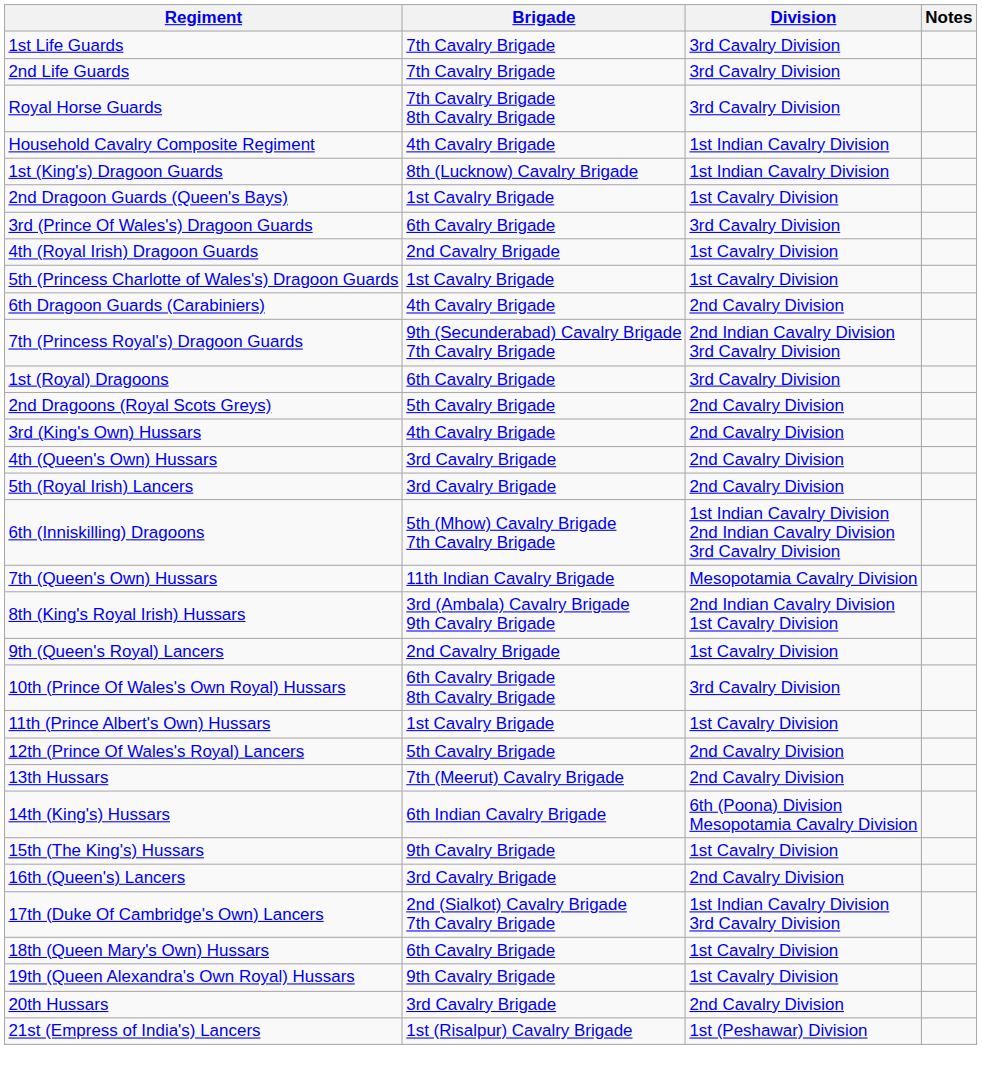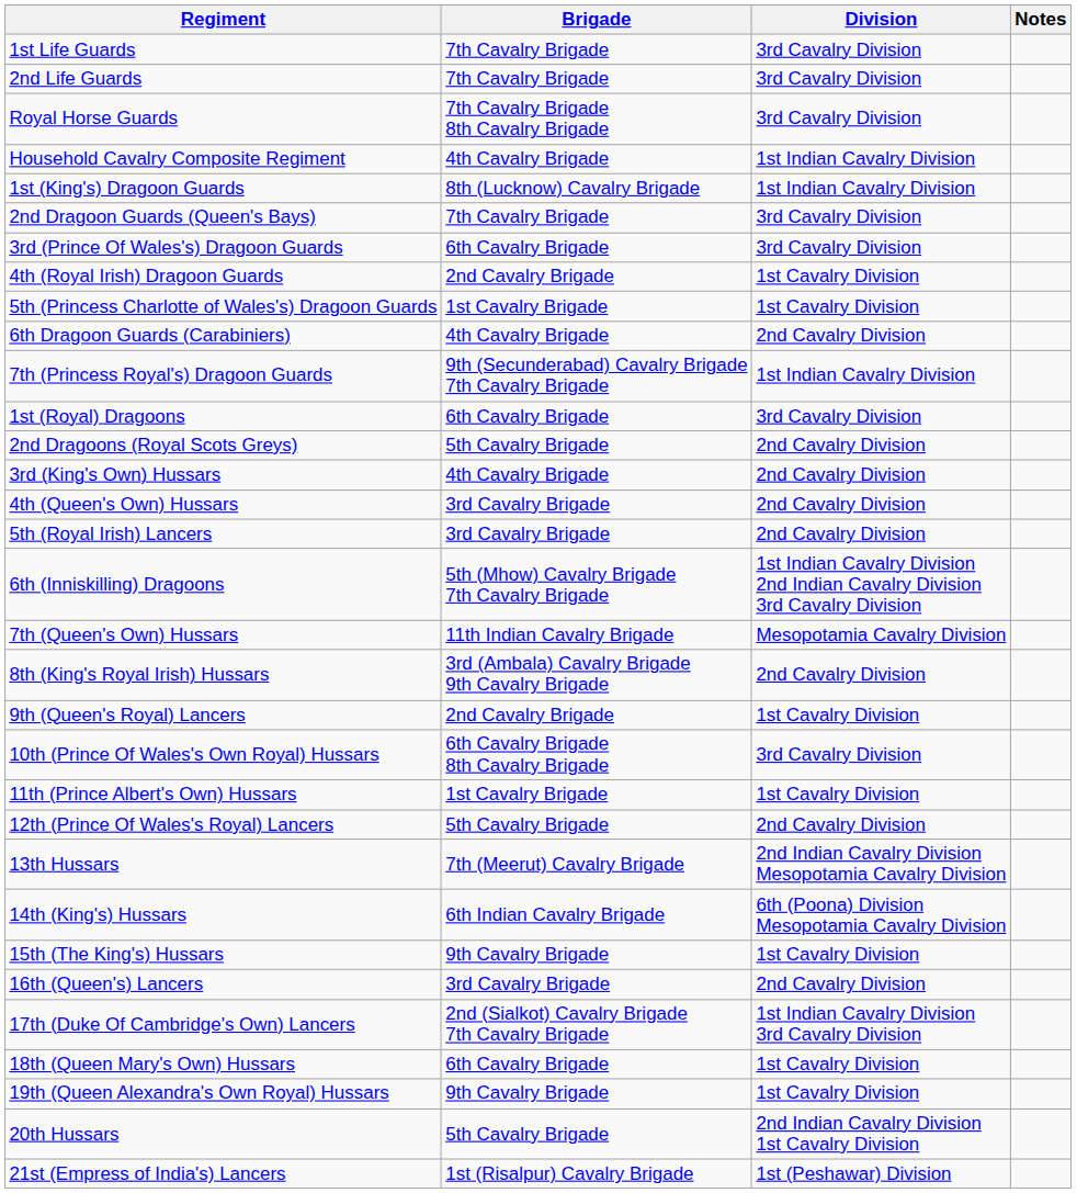 <table class="wikitable sortable">
 <tr>
 <th><a href='#'>Regiment</a></th>
 <th><a href='#'>Brigade</a></th>
 <th><a href='#'>Division</a></th>
 <th>Notes</th>
 </tr>
 <tr>
 <td><a href='#'>1st Life Guards</a></td>
 <td><a href='#'>7th Cavalry Brigade</a></td>
 <td><a href='#'>3rd Cavalry Division</a></td>
 <td> </td>
 </tr>
 <tr>
 <td><a href='#'>2nd Life Guards</a></td>
 <td><a href='#'>7th Cavalry Brigade</a></td>
 <td><a href='#'>3rd Cavalry Division</a></td>
 <td> </td>
 </tr>
 <tr>
 <td><a href='#'>Royal Horse Guards</a></td>
 <td><a href='#'>7th Cavalry Brigade</a><br><a href='#'>8th Cavalry Brigade</a></td>
 <td><a href='#'>3rd Cavalry Division</a></td>
 <td> </td>
 </tr>
 <tr>
 <td><a href='#'>Household Cavalry Composite Regiment</a></td>
 <td><a href='#'>4th Cavalry Brigade</a></td>
 <td><a href='#'>1st Indian Cavalry Division</a></td>
 <td> </td>
 </tr>
 <tr>
 <td><a href='#'>1st (King's) Dragoon Guards</a></td>
 <td><a href='#'>8th (Lucknow) Cavalry Brigade</a></td>
 <td><a href='#'>1st Indian Cavalry Division</a></td>
 <td> </td>
 </tr>
 <tr>
 <td><a href='#'>2nd Dragoon Guards (Queen's Bays)</a></td>
-<td><a href='#'>1st Cavalry Brigade</a></td>
-<td><a href='#'>1st Cavalry Division</a></td>
+<td><a href='#'>7th Cavalry Brigade</a></td>
+<td><a href='#'>3rd Cavalry Division</a></td>
 <td></td>
 </tr>
 <tr>
 <td><a href='#'>3rd (Prince Of Wales's) Dragoon Guards</a></td>
 <td><a href='#'>6th Cavalry Brigade</a></td>
 <td><a href='#'>3rd Cavalry Division</a></td>
 <td></td>
 </tr>
 <tr>
 <td><a href='#'>4th (Royal Irish) Dragoon Guards</a></td>
 <td><a href='#'>2nd Cavalry Brigade</a></td>
 <td><a href='#'>1st Cavalry Division</a></td>
 <td></td>
 </tr>
 <tr>
 <td><a href='#'>5th (Princess Charlotte of Wales's) Dragoon Guards</a></td>
 <td><a href='#'>1st Cavalry Brigade</a></td>
 <td><a href='#'>1st Cavalry Division</a></td>
 <td></td>
 </tr>
 <tr>
 <td><a href='#'>6th Dragoon Guards (Carabiniers)</a></td>
 <td><a href='#'>4th Cavalry Brigade</a></td>
 <td><a href='#'>2nd Cavalry Division</a></td>
 <td></td>
 </tr>
 <tr>
 <td><a href='#'>7th (Princess Royal's) Dragoon Guards</a></td>
 <td><a href='#'>9th (Secunderabad) Cavalry Brigade</a><br><a href='#'>7th Cavalry Brigade</a></td>
-<td><a href='#'>2nd Indian Cavalry Division</a><br><a href='#'>3rd Cavalry Division</a></td>
+<td><a href='#'>1st Indian Cavalry Division</a></td>
 <td></td>
 </tr>
 <tr>
 <td><a href='#'>1st (Royal) Dragoons</a></td>
 <td><a href='#'>6th Cavalry Brigade</a></td>
 <td><a href='#'>3rd Cavalry Division</a></td>
 <td></td>
 </tr>
 <tr>
 <td><a href='#'>2nd Dragoons (Royal Scots Greys)</a></td>
 <td><a href='#'>5th Cavalry Brigade</a></td>
 <td><a href='#'>2nd Cavalry Division</a></td>
 <td></td>
 </tr>
 <tr>
 <td><a href='#'>3rd (King's Own) Hussars</a></td>
 <td><a href='#'>4th Cavalry Brigade</a></td>
 <td><a href='#'>2nd Cavalry Division</a></td>
 <td></td>
 </tr>
 <tr>
 <td><a href='#'>4th (Queen's Own) Hussars</a></td>
 <td><a href='#'>3rd Cavalry Brigade</a></td>
 <td><a href='#'>2nd Cavalry Division</a></td>
 <td></td>
 </tr>
 <tr>
 <td><a href='#'>5th (Royal Irish) Lancers</a></td>
 <td><a href='#'>3rd Cavalry Brigade</a></td>
 <td><a href='#'>2nd Cavalry Division</a></td>
 <td></td>
 </tr>
 <tr>
 <td><a href='#'>6th (Inniskilling) Dragoons</a></td>
 <td><a href='#'>5th (Mhow) Cavalry Brigade</a><br><a href='#'>7th Cavalry Brigade</a></td>
 <td><a href='#'>1st Indian Cavalry Division</a><br><a href='#'>2nd Indian Cavalry Division</a><br><a href='#'>3rd Cavalry Division</a></td>
 <td></td>
 </tr>
 <tr>
 <td><a href='#'>7th (Queen's Own) Hussars</a></td>
 <td><a href='#'>11th Indian Cavalry Brigade</a></td>
 <td><a href='#'>Mesopotamia Cavalry Division</a></td>
 <td></td>
 </tr>
 <tr>
 <td><a href='#'>8th (King's Royal Irish) Hussars</a></td>
 <td><a href='#'>3rd (Ambala) Cavalry Brigade</a><br><a href='#'>9th Cavalry Brigade</a></td>
-<td><a href='#'>2nd Indian Cavalry Division</a><br><a href='#'>1st Cavalry Division</a></td>
+<td><a href='#'>2nd Cavalry Division</a></td>
 <td></td>
 </tr>
 <tr>
 <td><a href='#'>9th (Queen's Royal) Lancers</a></td>
 <td><a href='#'>2nd Cavalry Brigade</a></td>
 <td><a href='#'>1st Cavalry Division</a></td>
 <td></td>
 </tr>
 <tr>
 <td><a href='#'>10th (Prince Of Wales's Own Royal) Hussars</a></td>
 <td><a href='#'>6th Cavalry Brigade</a><br><a href='#'>8th Cavalry Brigade</a></td>
 <td><a href='#'>3rd Cavalry Division</a></td>
 <td></td>
 </tr>
 <tr>
 <td><a href='#'>11th (Prince Albert's Own) Hussars</a></td>
 <td><a href='#'>1st Cavalry Brigade</a></td>
 <td><a href='#'>1st Cavalry Division</a></td>
 <td></td>
 </tr>
 <tr>
 <td><a href='#'>12th (Prince Of Wales's Royal) Lancers</a></td>
 <td><a href='#'>5th Cavalry Brigade</a></td>
 <td><a href='#'>2nd Cavalry Division</a></td>
 <td></td>
 </tr>
 <tr>
 <td><a href='#'>13th Hussars</a></td>
 <td><a href='#'>7th (Meerut) Cavalry Brigade</a></td>
-<td><a href='#'>2nd Cavalry Division</a></td>
+<td><a href='#'>2nd Indian Cavalry Division</a><br><a href='#'>Mesopotamia Cavalry Division</a></td>
 <td></td>
 </tr>
 <tr>
 <td><a href='#'>14th (King's) Hussars</a></td>
 <td><a href='#'>6th Indian Cavalry Brigade</a></td>
 <td><a href='#'>6th (Poona) Division</a><br><a href='#'>Mesopotamia Cavalry Division</a></td>
 <td></td>
 </tr>
 <tr>
 <td><a href='#'>15th (The King's) Hussars</a></td>
 <td><a href='#'>9th Cavalry Brigade</a></td>
 <td><a href='#'>1st Cavalry Division</a></td>
 <td> </td>
 </tr>
 <tr>
 <td><a href='#'>16th (Queen's) Lancers</a></td>
 <td><a href='#'>3rd Cavalry Brigade</a></td>
 <td><a href='#'>2nd Cavalry Division</a></td>
 <td></td>
 </tr>
 <tr>
 <td><a href='#'>17th (Duke Of Cambridge's Own) Lancers</a></td>
 <td><a href='#'>2nd (Sialkot) Cavalry Brigade</a><br><a href='#'>7th Cavalry Brigade</a></td>
 <td><a href='#'>1st Indian Cavalry Division</a><br><a href='#'>3rd Cavalry Division</a></td>
 <td></td>
 </tr>
 <tr>
 <td><a href='#'>18th (Queen Mary's Own) Hussars</a></td>
 <td><a href='#'>6th Cavalry Brigade</a></td>
 <td><a href='#'>1st Cavalry Division</a></td>
 <td></td>
 </tr>
 <tr>
 <td><a href='#'>19th (Queen Alexandra's Own Royal) Hussars</a></td>
 <td><a href='#'>9th Cavalry Brigade</a></td>
 <td><a href='#'>1st Cavalry Division</a></td>
 <td> </td>
 </tr>
 <tr>
 <td><a href='#'>20th Hussars</a></td>
-<td><a href='#'>3rd Cavalry Brigade</a></td>
-<td><a href='#'>2nd Cavalry Division</a></td>
+<td><a href='#'>5th Cavalry Brigade</a></td>
+<td><a href='#'>2nd Indian Cavalry Division</a><br><a href='#'>1st Cavalry Division</a></td>
 <td></td>
 </tr>
 <tr>
 <td><a href='#'>21st (Empress of India's) Lancers</a></td>
 <td><a href='#'>1st (Risalpur) Cavalry Brigade</a></td>
 <td><a href='#'>1st (Peshawar) Division</a></td>
 <td></td>
 </tr>
 </table>
